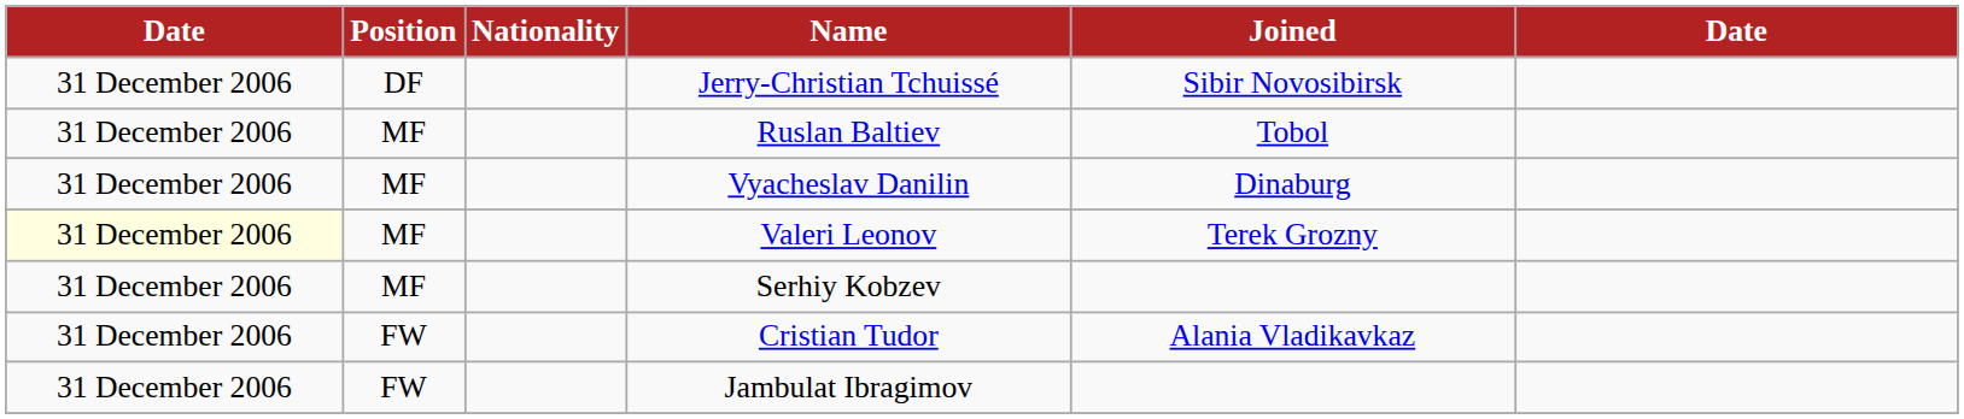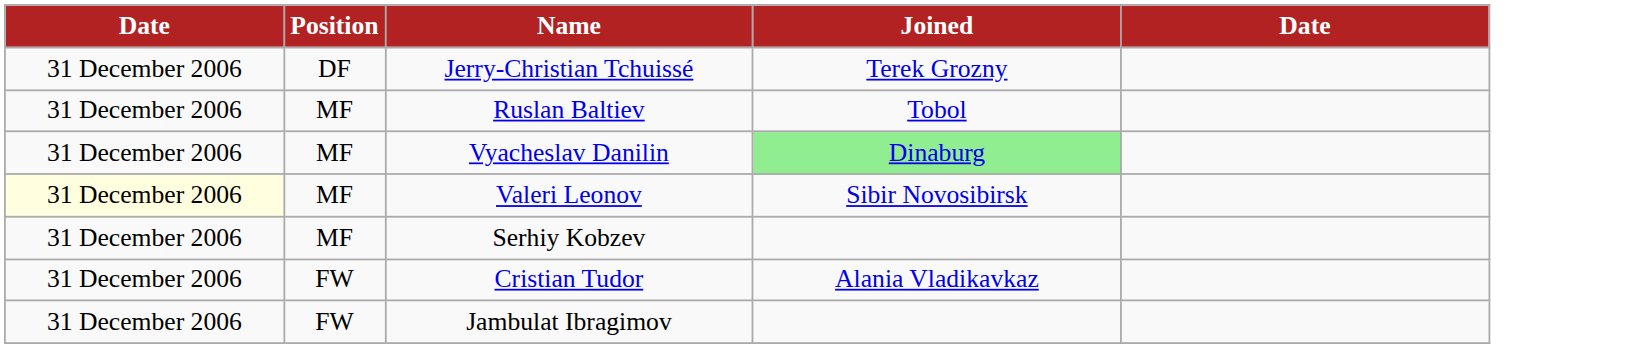 <table class="wikitable"  style="text-align:center; font-size:90%; ">
 <tr>
 <th style="background:#B22222; color:white; width:150px;">Date</th>
 <th style="background:#B22222; color:white; width:50px;">Position</th>
-<th style="background:#B22222; color:white; width:50px;">Nationality</th>
 <th style="background:#B22222; color:white; width:200px;">Name</th>
 <th style="background:#B22222; color:white; width:200px;">Joined</th>
 <th style="background:#B22222; color:white; width:200px;">Date</th>
 </tr>
 <tr>
 <td>31 December 2006</td>
 <td>DF</td>
-<td></td>
 <td><a href='#'>Jerry-Christian Tchuissé</a></td>
-<td><a href='#'>Sibir Novosibirsk</a></td>
+<td><a href='#'>Terek Grozny</a></td>
 <td></td>
 </tr>
 <tr>
 <td>31 December 2006</td>
 <td>MF</td>
-<td></td>
 <td><a href='#'>Ruslan Baltiev</a></td>
 <td><a href='#'>Tobol</a></td>
 <td></td>
 </tr>
 <tr>
 <td>31 December 2006</td>
 <td>MF</td>
-<td></td>
 <td><a href='#'>Vyacheslav Danilin</a></td>
-<td><a href='#'>Dinaburg</a></td>
+<td style="background: lightgreen;"><a href='#'>Dinaburg</a></td>
 <td></td>
 </tr>
 <tr>
 <td style="background: lightyellow;">31 December 2006</td>
 <td>MF</td>
-<td></td>
 <td><a href='#'>Valeri Leonov</a></td>
-<td><a href='#'>Terek Grozny</a></td>
+<td><a href='#'>Sibir Novosibirsk</a></td>
 <td></td>
 </tr>
 <tr>
 <td>31 December 2006</td>
 <td>MF</td>
-<td></td>
 <td>Serhiy Kobzev</td>
 <td></td>
 <td></td>
 </tr>
 <tr>
 <td>31 December 2006</td>
 <td>FW</td>
-<td></td>
 <td><a href='#'>Cristian Tudor</a></td>
 <td><a href='#'>Alania Vladikavkaz</a></td>
 <td></td>
 </tr>
 <tr>
 <td>31 December 2006</td>
 <td>FW</td>
-<td></td>
 <td>Jambulat Ibragimov</td>
 <td></td>
 <td></td>
 </tr>
 </table>
